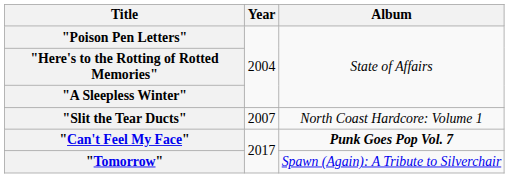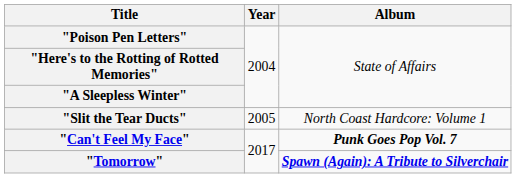 <table class="wikitable plainrowheaders" style="text-align:center;">
 <tr>
 <th scope="col" style="width:17em;">Title</th>
 <th scope="col">Year</th>
 <th scope="col">Album</th>
 </tr>
 <tr>
 <th scope="row">"Poison Pen Letters"</th>
 <td rowspan="3">2004</td>
 <td rowspan="3"><em>State of Affairs</em></td>
 </tr>
 <tr>
 <th scope="row">"Here's to the Rotting of Rotted Memories"</th>
 </tr>
 <tr>
 <th scope="row">"A Sleepless Winter"</th>
 </tr>
 <tr>
 <th scope="row">"Slit the Tear Ducts"</th>
-<td>2007</td>
+<td>2005</td>
 <td><em>North Coast Hardcore: Volume 1</em></td>
 </tr>
 <tr>
 <th scope="row">"<a href='#'>Can't Feel My Face</a>"</th>
 <td rowspan="2">2017</td>
 <td><strong><em>Punk Goes Pop Vol. 7</em></strong></td>
 </tr>
 <tr>
 <th scope="row">"<a href='#'>Tomorrow</a>"</th>
-<td><em><a href='#'>Spawn (Again): A Tribute to Silverchair</a></em></td>
+<td><strong><em><a href='#'>Spawn (Again): A Tribute to Silverchair</a></em></strong></td>
 </tr>
 </table>
